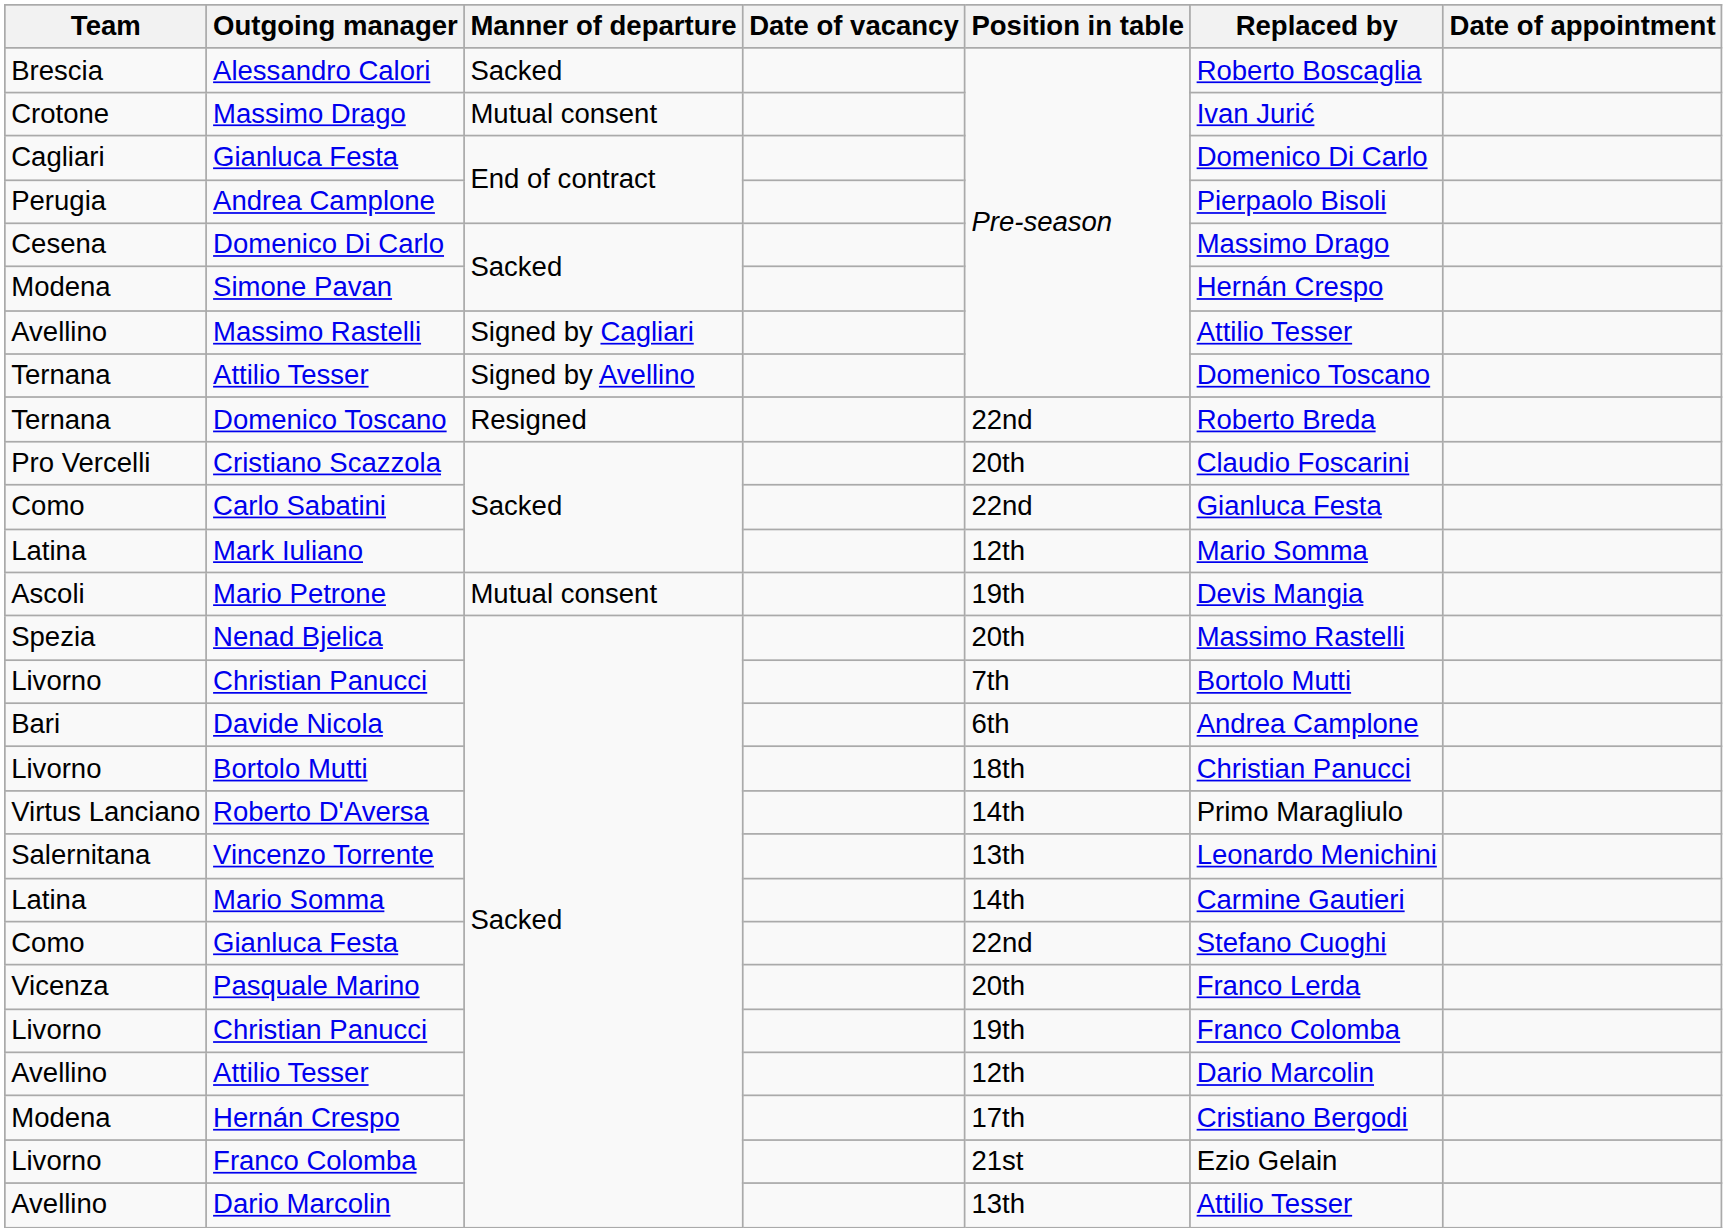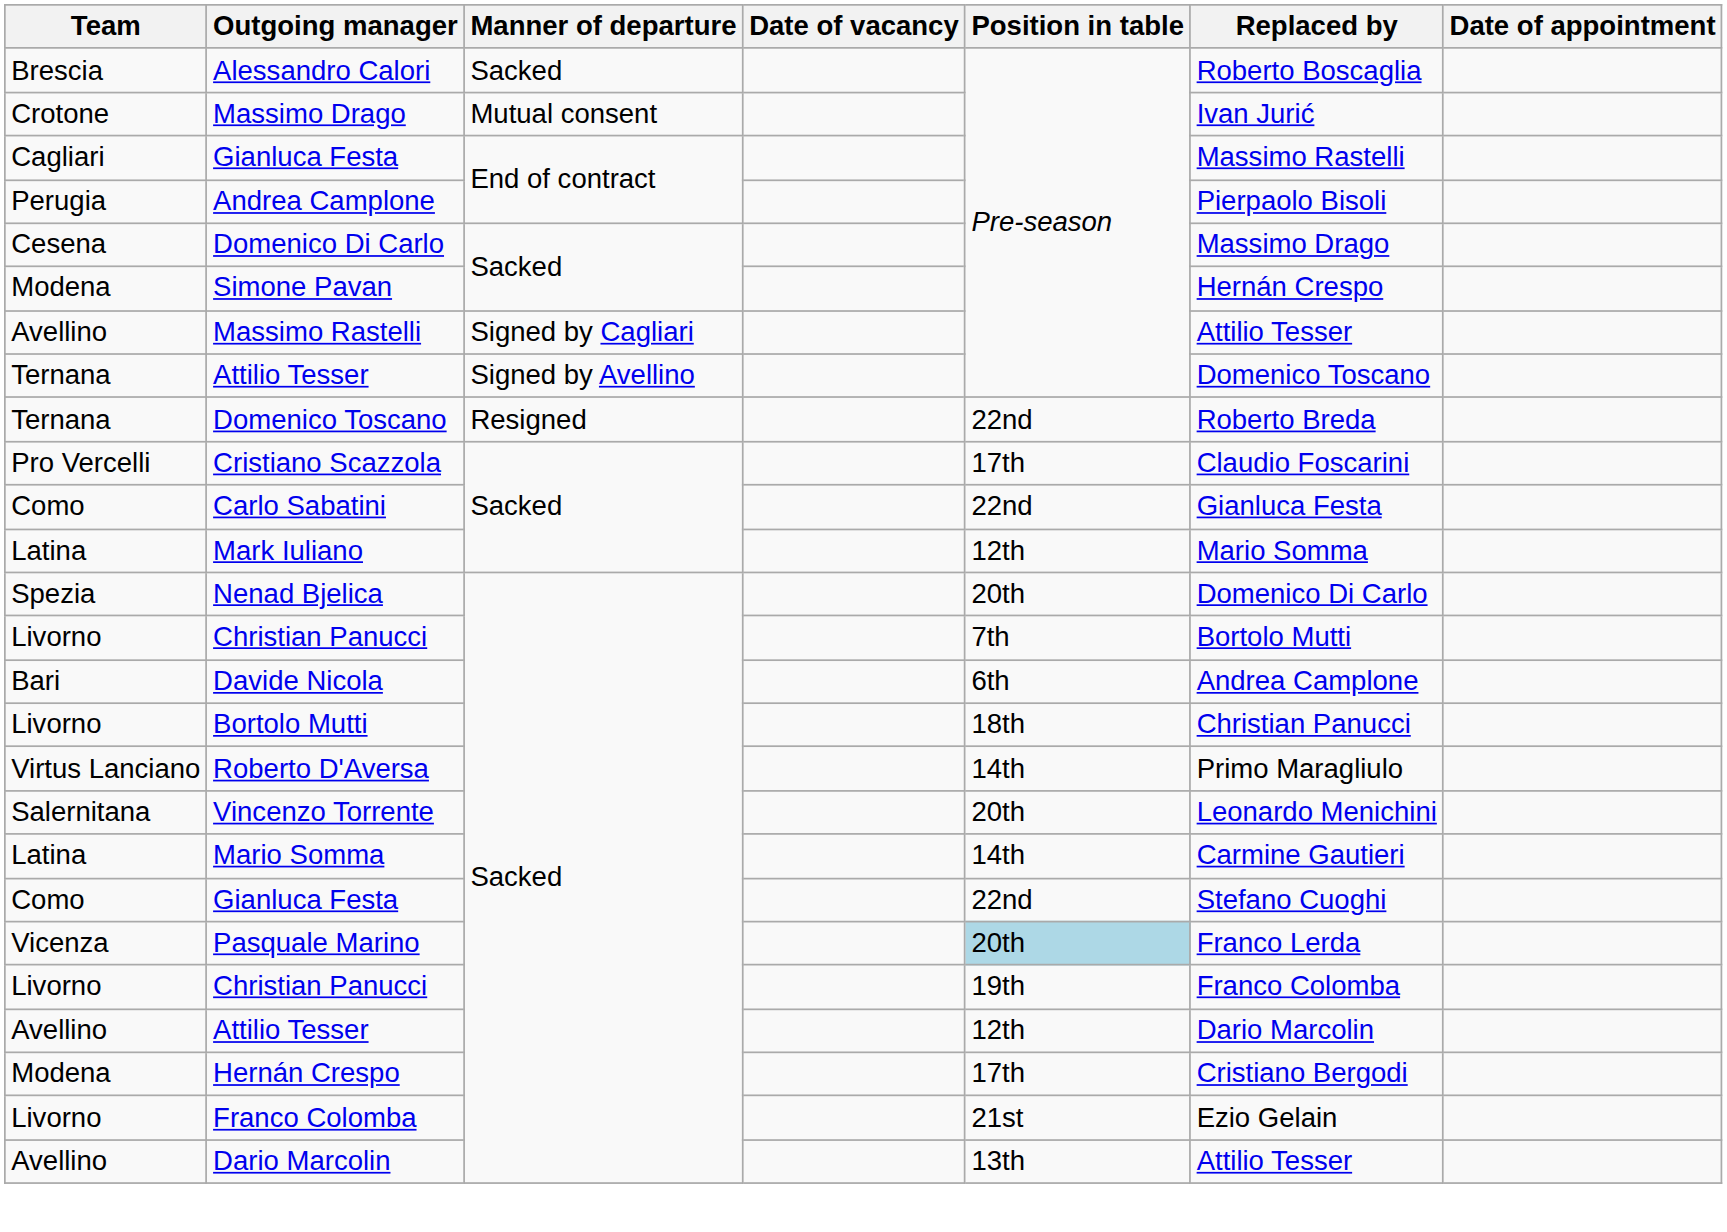 <table class="wikitable sortable">
 <tr>
 <th>Team</th>
 <th>Outgoing manager</th>
 <th>Manner of departure</th>
 <th>Date of vacancy</th>
 <th>Position in table</th>
 <th>Replaced by</th>
 <th>Date of appointment</th>
 </tr>
 <tr>
 <td>Brescia</td>
 <td> <a href='#'>Alessandro Calori</a></td>
 <td>Sacked</td>
 <td></td>
 <td rowspan="8"><em>Pre-season</em></td>
 <td> <a href='#'>Roberto Boscaglia</a></td>
 <td></td>
 </tr>
 <tr>
 <td>Crotone</td>
 <td> <a href='#'>Massimo Drago</a></td>
 <td>Mutual consent</td>
 <td></td>
 <td> <a href='#'>Ivan Jurić</a></td>
 <td></td>
 </tr>
 <tr>
 <td>Cagliari</td>
 <td> <a href='#'>Gianluca Festa</a></td>
 <td rowspan="2">End of contract</td>
 <td></td>
-<td> <a href='#'>Domenico Di Carlo</a></td>
+<td> <a href='#'>Massimo Rastelli</a></td>
 <td></td>
 </tr>
 <tr>
 <td>Perugia</td>
 <td> <a href='#'>Andrea Camplone</a></td>
 <td></td>
 <td> <a href='#'>Pierpaolo Bisoli</a></td>
 <td></td>
 </tr>
 <tr>
 <td>Cesena</td>
 <td> <a href='#'>Domenico Di Carlo</a></td>
 <td rowspan="2">Sacked</td>
 <td></td>
 <td> <a href='#'>Massimo Drago</a></td>
 <td></td>
 </tr>
 <tr>
 <td>Modena</td>
 <td> <a href='#'>Simone Pavan</a></td>
 <td></td>
 <td> <a href='#'>Hernán Crespo</a></td>
 <td></td>
 </tr>
 <tr>
 <td>Avellino</td>
 <td> <a href='#'>Massimo Rastelli</a></td>
 <td>Signed by <a href='#'>Cagliari</a></td>
 <td></td>
 <td> <a href='#'>Attilio Tesser</a></td>
 <td></td>
 </tr>
 <tr>
 <td>Ternana</td>
 <td> <a href='#'>Attilio Tesser</a></td>
 <td>Signed by <a href='#'>Avellino</a></td>
 <td></td>
 <td> <a href='#'>Domenico Toscano</a></td>
 <td></td>
 </tr>
 <tr>
 <td>Ternana</td>
 <td> <a href='#'>Domenico Toscano</a></td>
 <td>Resigned</td>
 <td></td>
 <td>22nd</td>
 <td> <a href='#'>Roberto Breda</a></td>
 <td></td>
 </tr>
 <tr>
 <td>Pro Vercelli</td>
 <td> <a href='#'>Cristiano Scazzola</a></td>
 <td rowspan="3">Sacked</td>
 <td></td>
-<td>20th</td>
+<td>17th</td>
 <td> <a href='#'>Claudio Foscarini</a></td>
 <td></td>
 </tr>
 <tr>
 <td>Como</td>
 <td> <a href='#'>Carlo Sabatini</a></td>
 <td></td>
 <td>22nd</td>
 <td> <a href='#'>Gianluca Festa</a></td>
 <td></td>
 </tr>
 <tr>
 <td>Latina</td>
 <td> <a href='#'>Mark Iuliano</a></td>
 <td></td>
 <td>12th</td>
 <td> <a href='#'>Mario Somma</a></td>
 <td></td>
 </tr>
 <tr>
-<td>Ascoli</td>
-<td> <a href='#'>Mario Petrone</a></td>
-<td>Mutual consent</td>
-<td></td>
-<td>19th</td>
-<td> <a href='#'>Devis Mangia</a></td>
-<td></td>
-</tr>
-<tr>
 <td>Spezia</td>
 <td> <a href='#'>Nenad Bjelica</a></td>
 <td rowspan="14">Sacked</td>
 <td></td>
 <td>20th</td>
-<td> <a href='#'>Massimo Rastelli</a></td>
+<td> <a href='#'>Domenico Di Carlo</a></td>
 <td></td>
 </tr>
 <tr>
 <td>Livorno</td>
 <td> <a href='#'>Christian Panucci</a></td>
 <td></td>
 <td>7th</td>
 <td> <a href='#'>Bortolo Mutti</a></td>
 <td></td>
 </tr>
 <tr>
 <td>Bari</td>
 <td> <a href='#'>Davide Nicola</a></td>
 <td></td>
 <td>6th</td>
 <td> <a href='#'>Andrea Camplone</a></td>
 <td></td>
 </tr>
 <tr>
 <td>Livorno</td>
 <td> <a href='#'>Bortolo Mutti</a></td>
 <td></td>
 <td>18th</td>
 <td> <a href='#'>Christian Panucci</a></td>
 <td></td>
 </tr>
 <tr>
 <td>Virtus Lanciano</td>
 <td> <a href='#'>Roberto D'Aversa</a></td>
 <td></td>
 <td>14th</td>
 <td> Primo Maragliulo</td>
 <td></td>
 </tr>
 <tr>
 <td>Salernitana</td>
 <td> <a href='#'>Vincenzo Torrente</a></td>
 <td></td>
-<td>13th</td>
+<td>20th</td>
 <td> <a href='#'>Leonardo Menichini</a></td>
 <td></td>
 </tr>
 <tr>
 <td>Latina</td>
 <td> <a href='#'>Mario Somma</a></td>
 <td></td>
 <td>14th</td>
 <td> <a href='#'>Carmine Gautieri</a></td>
 <td></td>
 </tr>
 <tr>
 <td>Como</td>
 <td> <a href='#'>Gianluca Festa</a></td>
 <td></td>
 <td>22nd</td>
 <td> <a href='#'>Stefano Cuoghi</a></td>
 <td></td>
 </tr>
 <tr>
 <td>Vicenza</td>
 <td> <a href='#'>Pasquale Marino</a></td>
 <td></td>
-<td>20th</td>
+<td style="background: lightblue;">20th</td>
 <td> <a href='#'>Franco Lerda</a></td>
 <td></td>
 </tr>
 <tr>
 <td>Livorno</td>
 <td> <a href='#'>Christian Panucci</a></td>
 <td></td>
 <td>19th</td>
 <td> <a href='#'>Franco Colomba</a></td>
 <td></td>
 </tr>
 <tr>
 <td>Avellino</td>
 <td> <a href='#'>Attilio Tesser</a></td>
 <td></td>
 <td>12th</td>
 <td> <a href='#'>Dario Marcolin</a></td>
 <td></td>
 </tr>
 <tr>
 <td>Modena</td>
 <td> <a href='#'>Hernán Crespo</a></td>
 <td></td>
 <td>17th</td>
 <td> <a href='#'>Cristiano Bergodi</a></td>
 <td></td>
 </tr>
 <tr>
 <td>Livorno</td>
 <td> <a href='#'>Franco Colomba</a></td>
 <td></td>
 <td>21st</td>
 <td> Ezio Gelain</td>
 <td></td>
 </tr>
 <tr>
 <td>Avellino</td>
 <td> <a href='#'>Dario Marcolin</a></td>
 <td></td>
 <td>13th</td>
 <td> <a href='#'>Attilio Tesser</a></td>
 <td></td>
 </tr>
 </table>
